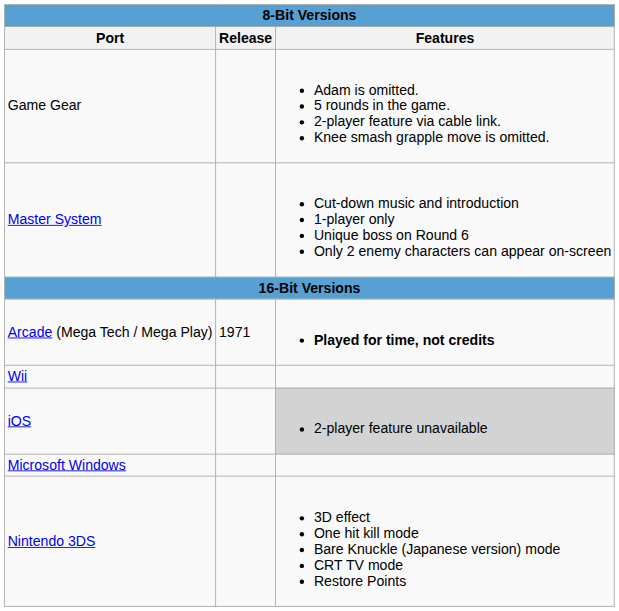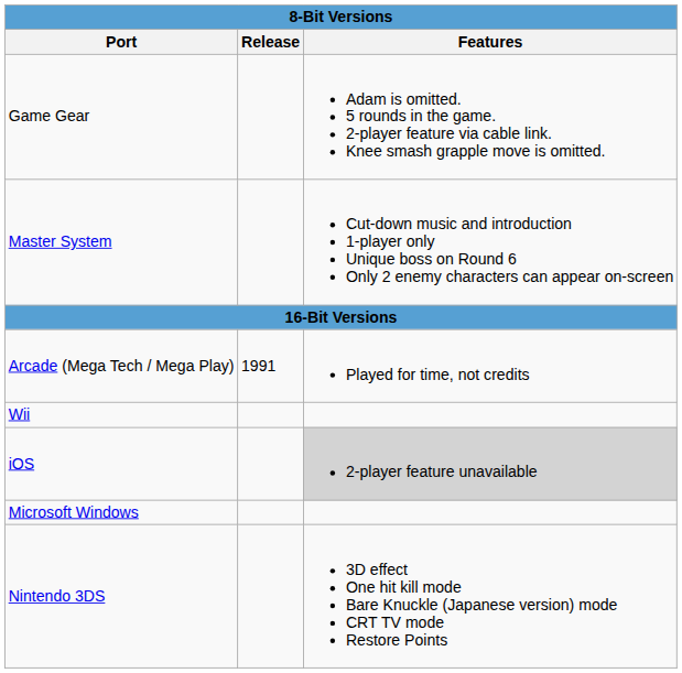 <table class="wikitable">
 <tr>
 <th colspan="4" style="background: #56A0D3;">8-Bit Versions</th>
 </tr>
 <tr>
 <th>Port</th>
 <th>Release</th>
 <th>Features</th>
 </tr>
 <tr>
 <td>Game Gear</td>
 <td></td>
 <td><br><ul><li>Adam is omitted.</li><li>5 rounds in the game.</li><li>2-player feature via cable link.</li><li>Knee smash grapple move is omitted.</li></ul></td>
 </tr>
 <tr>
 <td><a href='#'>Master System</a></td>
 <td></td>
 <td><br><ul><li>Cut-down music and introduction</li><li>1-player only</li><li>Unique boss on Round 6</li><li>Only 2 enemy characters can appear on-screen</li></ul></td>
 </tr>
 <tr>
 <th colspan="4" style="background: #56A0D3;">16-Bit Versions</th>
 </tr>
 <tr>
 <td><a href='#'>Arcade</a> (Mega Tech / Mega Play)</td>
-<td>1971</td>
-<td><strong><br><ul><li>Played for time, not credits</li></ul></strong></td>
+<td>1991</td>
+<td><br><ul><li>Played for time, not credits</li></ul></td>
 </tr>
 <tr>
 <td><a href='#'>Wii</a></td>
 <td></td>
 <td></td>
 </tr>
 <tr>
 <td><a href='#'>iOS</a></td>
 <td></td>
 <td style="background: lightgrey;"><br><ul><li>2-player feature unavailable</li></ul></td>
 </tr>
 <tr>
 <td><a href='#'>Microsoft Windows</a></td>
 <td></td>
 <td></td>
 </tr>
 <tr>
 <td><a href='#'>Nintendo 3DS</a></td>
 <td></td>
 <td><br><ul><li>3D effect</li><li>One hit kill mode</li><li>Bare Knuckle (Japanese version) mode</li><li>CRT TV mode</li><li>Restore Points</li></ul></td>
 </tr>
 </table>
